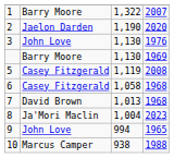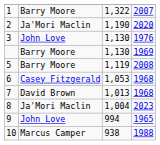 <table class="wikitable">
 <tr>
 </tr>
 <tr>
 <td>1</td>
 <td>Barry Moore</td>
 <td>1,322</td>
 <td><a href='#'>2007</a></td>
 </tr>
 <tr>
 <td>2</td>
-<td><a href='#'>Jaelon Darden</a></td>
+<td>Ja'Mori Maclin</td>
 <td>1,190</td>
 <td><a href='#'>2020</a></td>
 </tr>
 <tr>
 <td>3</td>
 <td><a href='#'>John Love</a></td>
 <td>1,130</td>
 <td><a href='#'>1976</a></td>
 </tr>
 <tr>
 <td></td>
 <td>Barry Moore</td>
 <td>1,130</td>
 <td><a href='#'>1969</a></td>
 </tr>
 <tr>
 <td>5</td>
-<td><a href='#'>Casey Fitzgerald</a></td>
+<td>Barry Moore</td>
 <td>1,119</td>
 <td><a href='#'>2008</a></td>
 </tr>
 <tr>
 <td>6</td>
 <td><a href='#'>Casey Fitzgerald</a></td>
-<td>1,058</td>
+<td>1,053</td>
 <td><a href='#'>1968</a></td>
 </tr>
 <tr>
 <td>7</td>
 <td>David Brown</td>
 <td>1,013</td>
 <td><a href='#'>1968</a></td>
 </tr>
 <tr>
 <td>8</td>
 <td>Ja'Mori Maclin</td>
 <td>1,004</td>
 <td><a href='#'>2023</a></td>
 </tr>
 <tr>
 <td>9</td>
 <td><a href='#'>John Love</a></td>
 <td>994</td>
 <td><a href='#'>1965</a></td>
 </tr>
 <tr>
 <td>10</td>
 <td>Marcus Camper</td>
 <td>938</td>
 <td><a href='#'>1988</a></td>
 </tr>
 </table>
